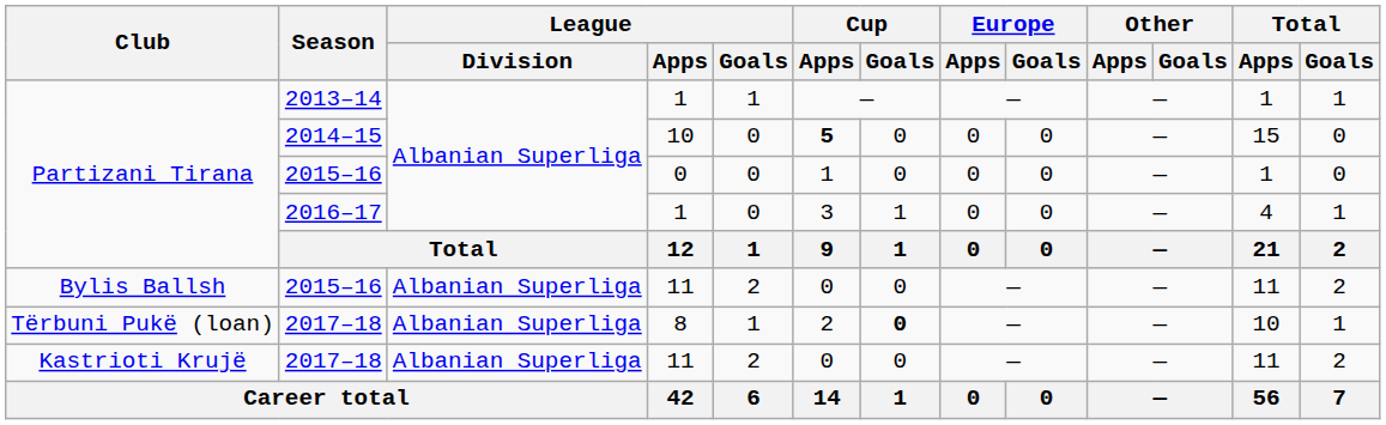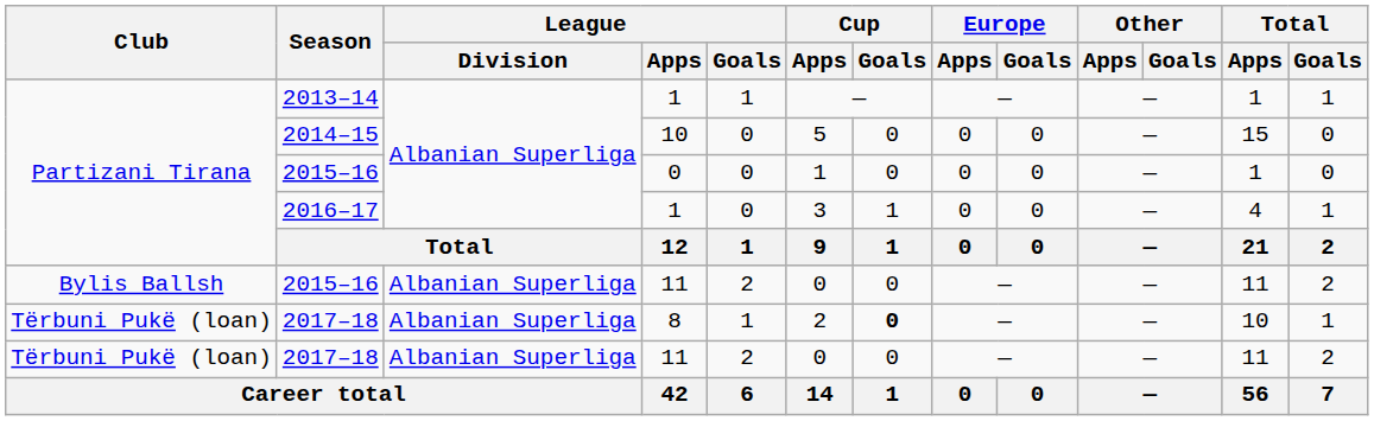 <table class="wikitable" style="text-align: center;">
 <tr>
 <th rowspan="2">Club</th>
 <th rowspan="2">Season</th>
 <th colspan="3">League</th>
 <th colspan="2">Cup</th>
 <th colspan="2"><a href='#'>Europe</a></th>
 <th colspan="2">Other</th>
 <th colspan="2">Total</th>
 </tr>
 <tr>
 <th>Division</th>
 <th>Apps</th>
 <th>Goals</th>
 <th>Apps</th>
 <th>Goals</th>
 <th>Apps</th>
 <th>Goals</th>
 <th>Apps</th>
 <th>Goals</th>
 <th>Apps</th>
 <th>Goals</th>
 </tr>
 <tr>
 <td rowspan="5"><a href='#'>Partizani Tirana</a></td>
 <td><a href='#'>2013–14</a></td>
 <td rowspan="4"><a href='#'>Albanian Superliga</a></td>
 <td>1</td>
 <td>1</td>
 <td colspan="2">—</td>
 <td colspan="2">—</td>
 <td colspan="2">—</td>
 <td>1</td>
 <td>1</td>
 </tr>
 <tr>
 <td><a href='#'>2014–15</a></td>
 <td>10</td>
 <td>0</td>
-<td><strong>5</strong></td>
+<td>5</td>
 <td>0</td>
 <td>0</td>
 <td>0</td>
 <td colspan="2">—</td>
 <td>15</td>
 <td>0</td>
 </tr>
 <tr>
 <td><a href='#'>2015–16</a></td>
 <td>0</td>
 <td>0</td>
 <td>1</td>
 <td>0</td>
 <td>0</td>
 <td>0</td>
 <td colspan="2">—</td>
 <td>1</td>
 <td>0</td>
 </tr>
 <tr>
 <td><a href='#'>2016–17</a></td>
 <td>1</td>
 <td>0</td>
 <td>3</td>
 <td>1</td>
 <td>0</td>
 <td>0</td>
 <td colspan="2">—</td>
 <td>4</td>
 <td>1</td>
 </tr>
 <tr>
 <th colspan="2">Total</th>
 <th>12</th>
 <th>1</th>
 <th>9</th>
 <th>1</th>
 <th>0</th>
 <th>0</th>
 <th colspan="2">—</th>
 <th>21</th>
 <th>2</th>
 </tr>
 <tr>
 <td rowspan="1"><a href='#'>Bylis Ballsh</a></td>
 <td><a href='#'>2015–16</a></td>
 <td rowspan="1"><a href='#'>Albanian Superliga</a></td>
 <td>11</td>
 <td>2</td>
 <td>0</td>
 <td>0</td>
 <td colspan="2">—</td>
 <td colspan="2">—</td>
 <td>11</td>
 <td>2</td>
 </tr>
 <tr>
 <td rowspan="1"><a href='#'>Tërbuni Pukë</a> (loan)</td>
 <td><a href='#'>2017–18</a></td>
 <td rowspan="1"><a href='#'>Albanian Superliga</a></td>
 <td>8</td>
 <td>1</td>
 <td>2</td>
 <td><strong>0</strong></td>
 <td colspan="2">—</td>
 <td colspan="2">—</td>
 <td>10</td>
 <td>1</td>
 </tr>
 <tr>
-<td rowspan="1"><a href='#'>Kastrioti Krujë</a></td>
+<td rowspan="1"><a href='#'>Tërbuni Pukë</a> (loan)</td>
 <td><a href='#'>2017–18</a></td>
 <td rowspan="1"><a href='#'>Albanian Superliga</a></td>
 <td>11</td>
 <td>2</td>
 <td>0</td>
 <td>0</td>
 <td colspan="2">—</td>
 <td colspan="2">—</td>
 <td>11</td>
 <td>2</td>
 </tr>
 <tr>
 <th colspan="3">Career total</th>
 <th>42</th>
 <th>6</th>
 <th>14</th>
 <th>1</th>
 <th>0</th>
 <th>0</th>
 <th colspan="2">—</th>
 <th>56</th>
 <th>7</th>
 </tr>
 </table>
